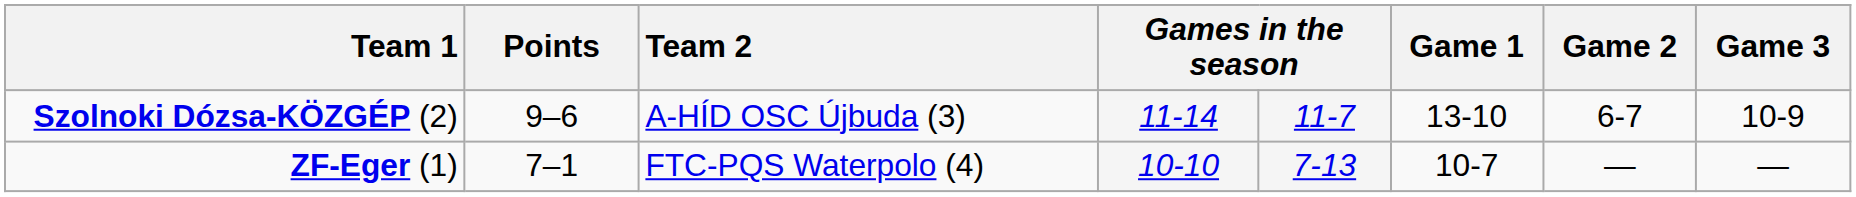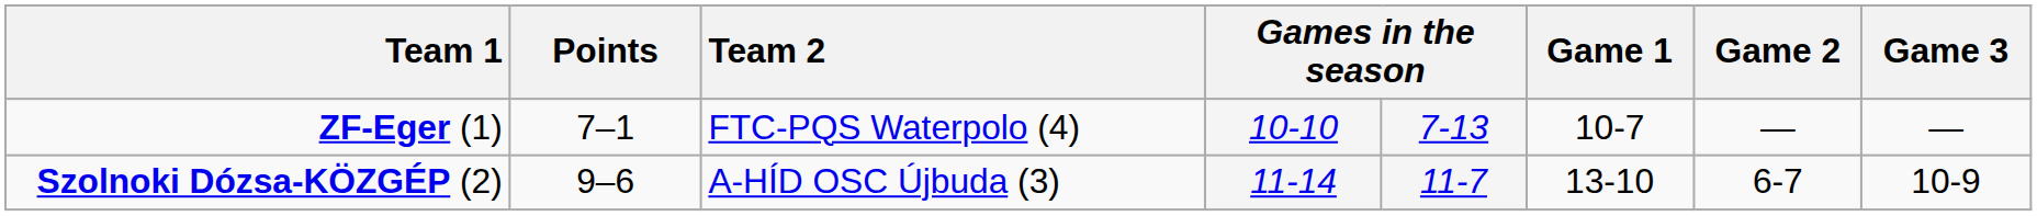 <table class=wikitable style="text-align:center">
 <tr>
 <th style="width:225px; text-align:right;">Team 1</th>
 <th style="width:80px;">Points</th>
 <th style="width:225px; text-align:left;">Team 2</th>
 <th colspan=2; style="width:140px;"><em>Games in the season</em></th>
 <th style="width:70px;">Game 1</th>
 <th style="width:70px;">Game 2</th>
 <th style="width:70px;">Game 3</th>
 </tr>
 <tr>
+<td style="text-align:right;"> <strong><a href='#'>ZF-Eger</a></strong> (1)</td>
+<td>7–1</td>
+<td style="text-align:left;"> <a href='#'>FTC-PQS Waterpolo</a> (4)</td>
+<td bgcolor=#f5f5f5><em><a href='#'>10-10</a></em></td>
+<td bgcolor=#f5f5f5><em><a href='#'>7-13</a> </em></td>
+<td>10-7</td>
+<td>—</td>
+<td>—</td>
+</tr>
+<tr>
 <td style="text-align:right;"> <strong><a href='#'>Szolnoki Dózsa-KÖZGÉP</a></strong> (2)</td>
 <td>9–6</td>
 <td style="text-align:left;"> <a href='#'>A-HÍD OSC Újbuda</a> (3)</td>
 <td bgcolor=#f5f5f5><em><a href='#'>11-14</a> </em></td>
 <td bgcolor=#f5f5f5><em><a href='#'>11-7</a> </em></td>
 <td>13-10</td>
 <td>6-7</td>
 <td>10-9</td>
 </tr>
-<tr>
-<td style="text-align:right;"> <strong><a href='#'>ZF-Eger</a></strong> (1)</td>
-<td>7–1</td>
-<td style="text-align:left;"> <a href='#'>FTC-PQS Waterpolo</a> (4)</td>
-<td bgcolor=#f5f5f5><em><a href='#'>10-10</a></em></td>
-<td bgcolor=#f5f5f5><em><a href='#'>7-13</a> </em></td>
-<td>10-7</td>
-<td>—</td>
-<td>—</td>
-</tr>
 </table>
